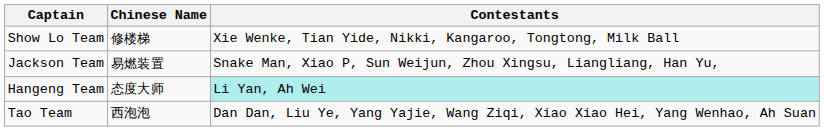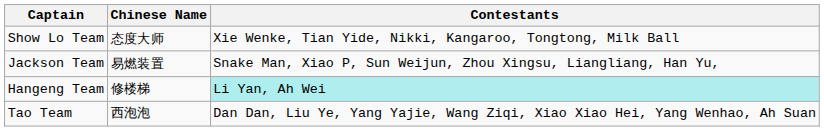 <table class="wikitable">
 <tr>
 <th>Captain</th>
 <th>Chinese Name</th>
 <th>Contestants</th>
 </tr>
 <tr>
 <td>Show Lo Team</td>
-<td>修楼梯</td>
+<td>态度大师</td>
 <td>Xie Wenke, Tian Yide, Nikki, Kangaroo, Tongtong, Milk Ball</td>
 </tr>
 <tr>
 <td>Jackson Team</td>
 <td>易燃装置</td>
 <td>Snake Man, Xiao P, Sun Weijun, Zhou Xingsu, Liangliang, Han Yu,</td>
 </tr>
 <tr>
 <td>Hangeng Team</td>
-<td>态度大师</td>
+<td>修楼梯</td>
 <td style="background: paleturquoise;">Li Yan, Ah Wei</td>
 </tr>
 <tr>
 <td>Tao Team</td>
 <td>西泡泡</td>
 <td>Dan Dan, Liu Ye, Yang Yajie, Wang Ziqi, Xiao Xiao Hei, Yang Wenhao, Ah Suan</td>
 </tr>
 </table>
